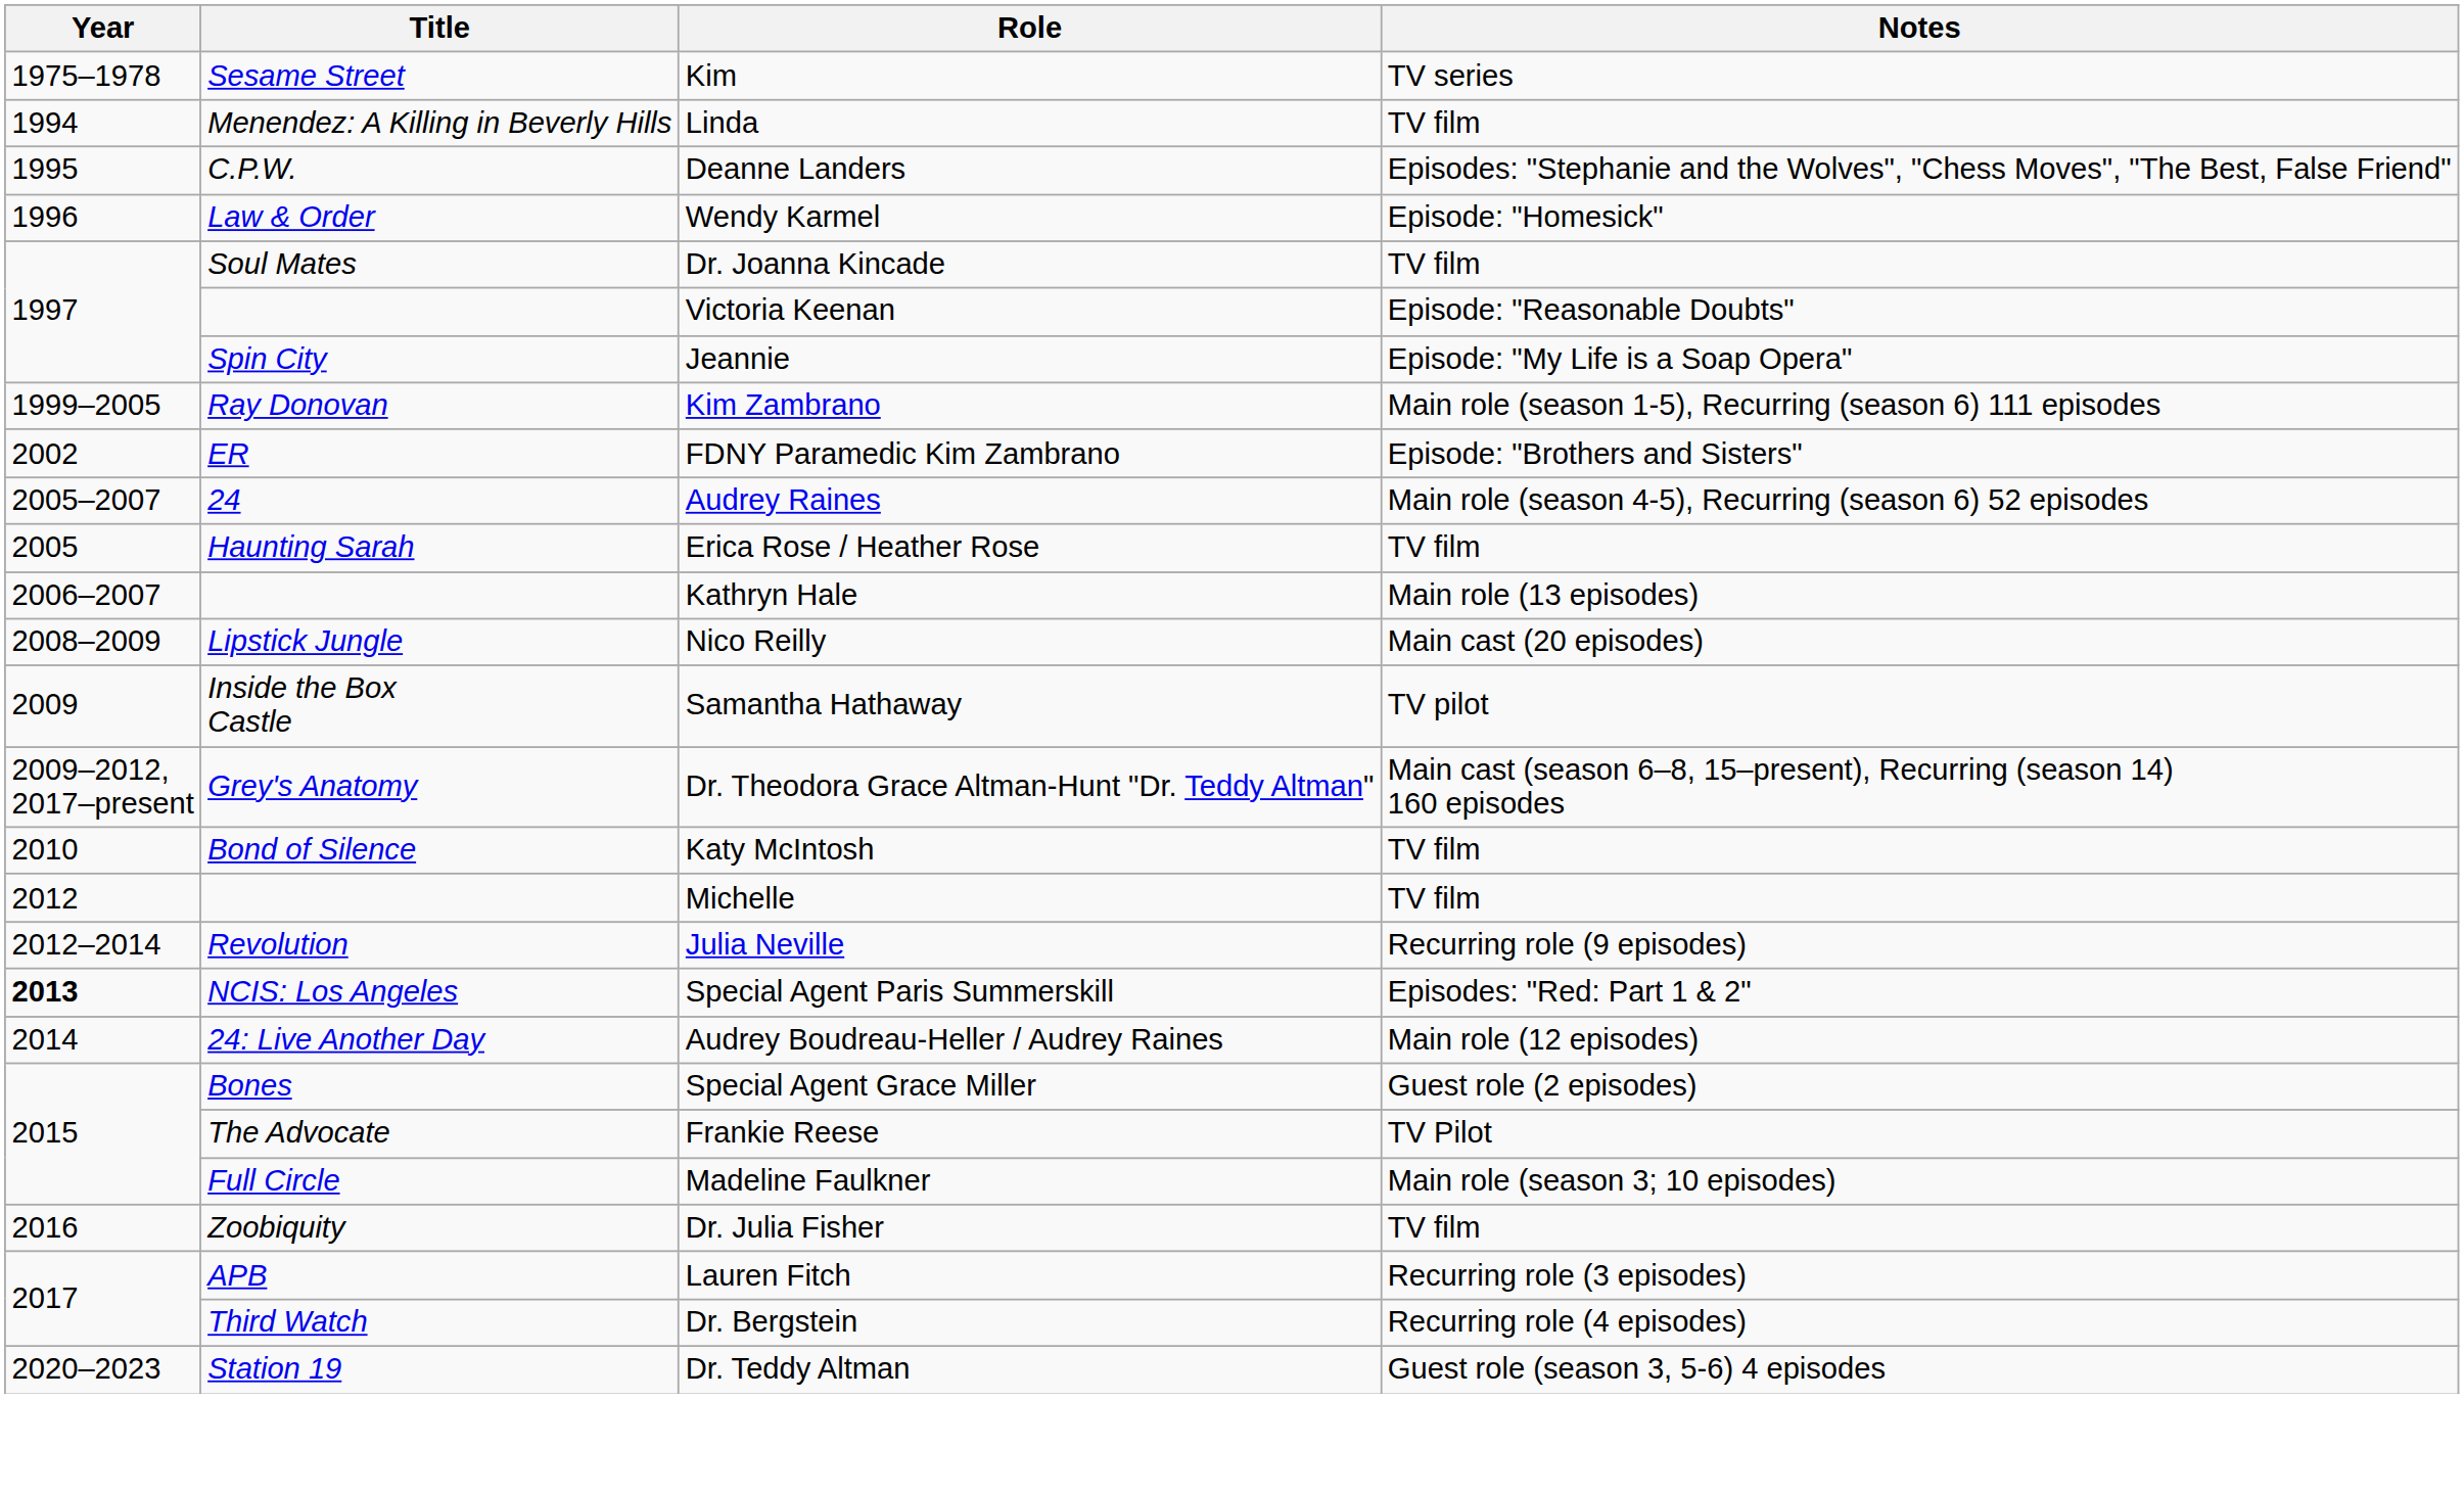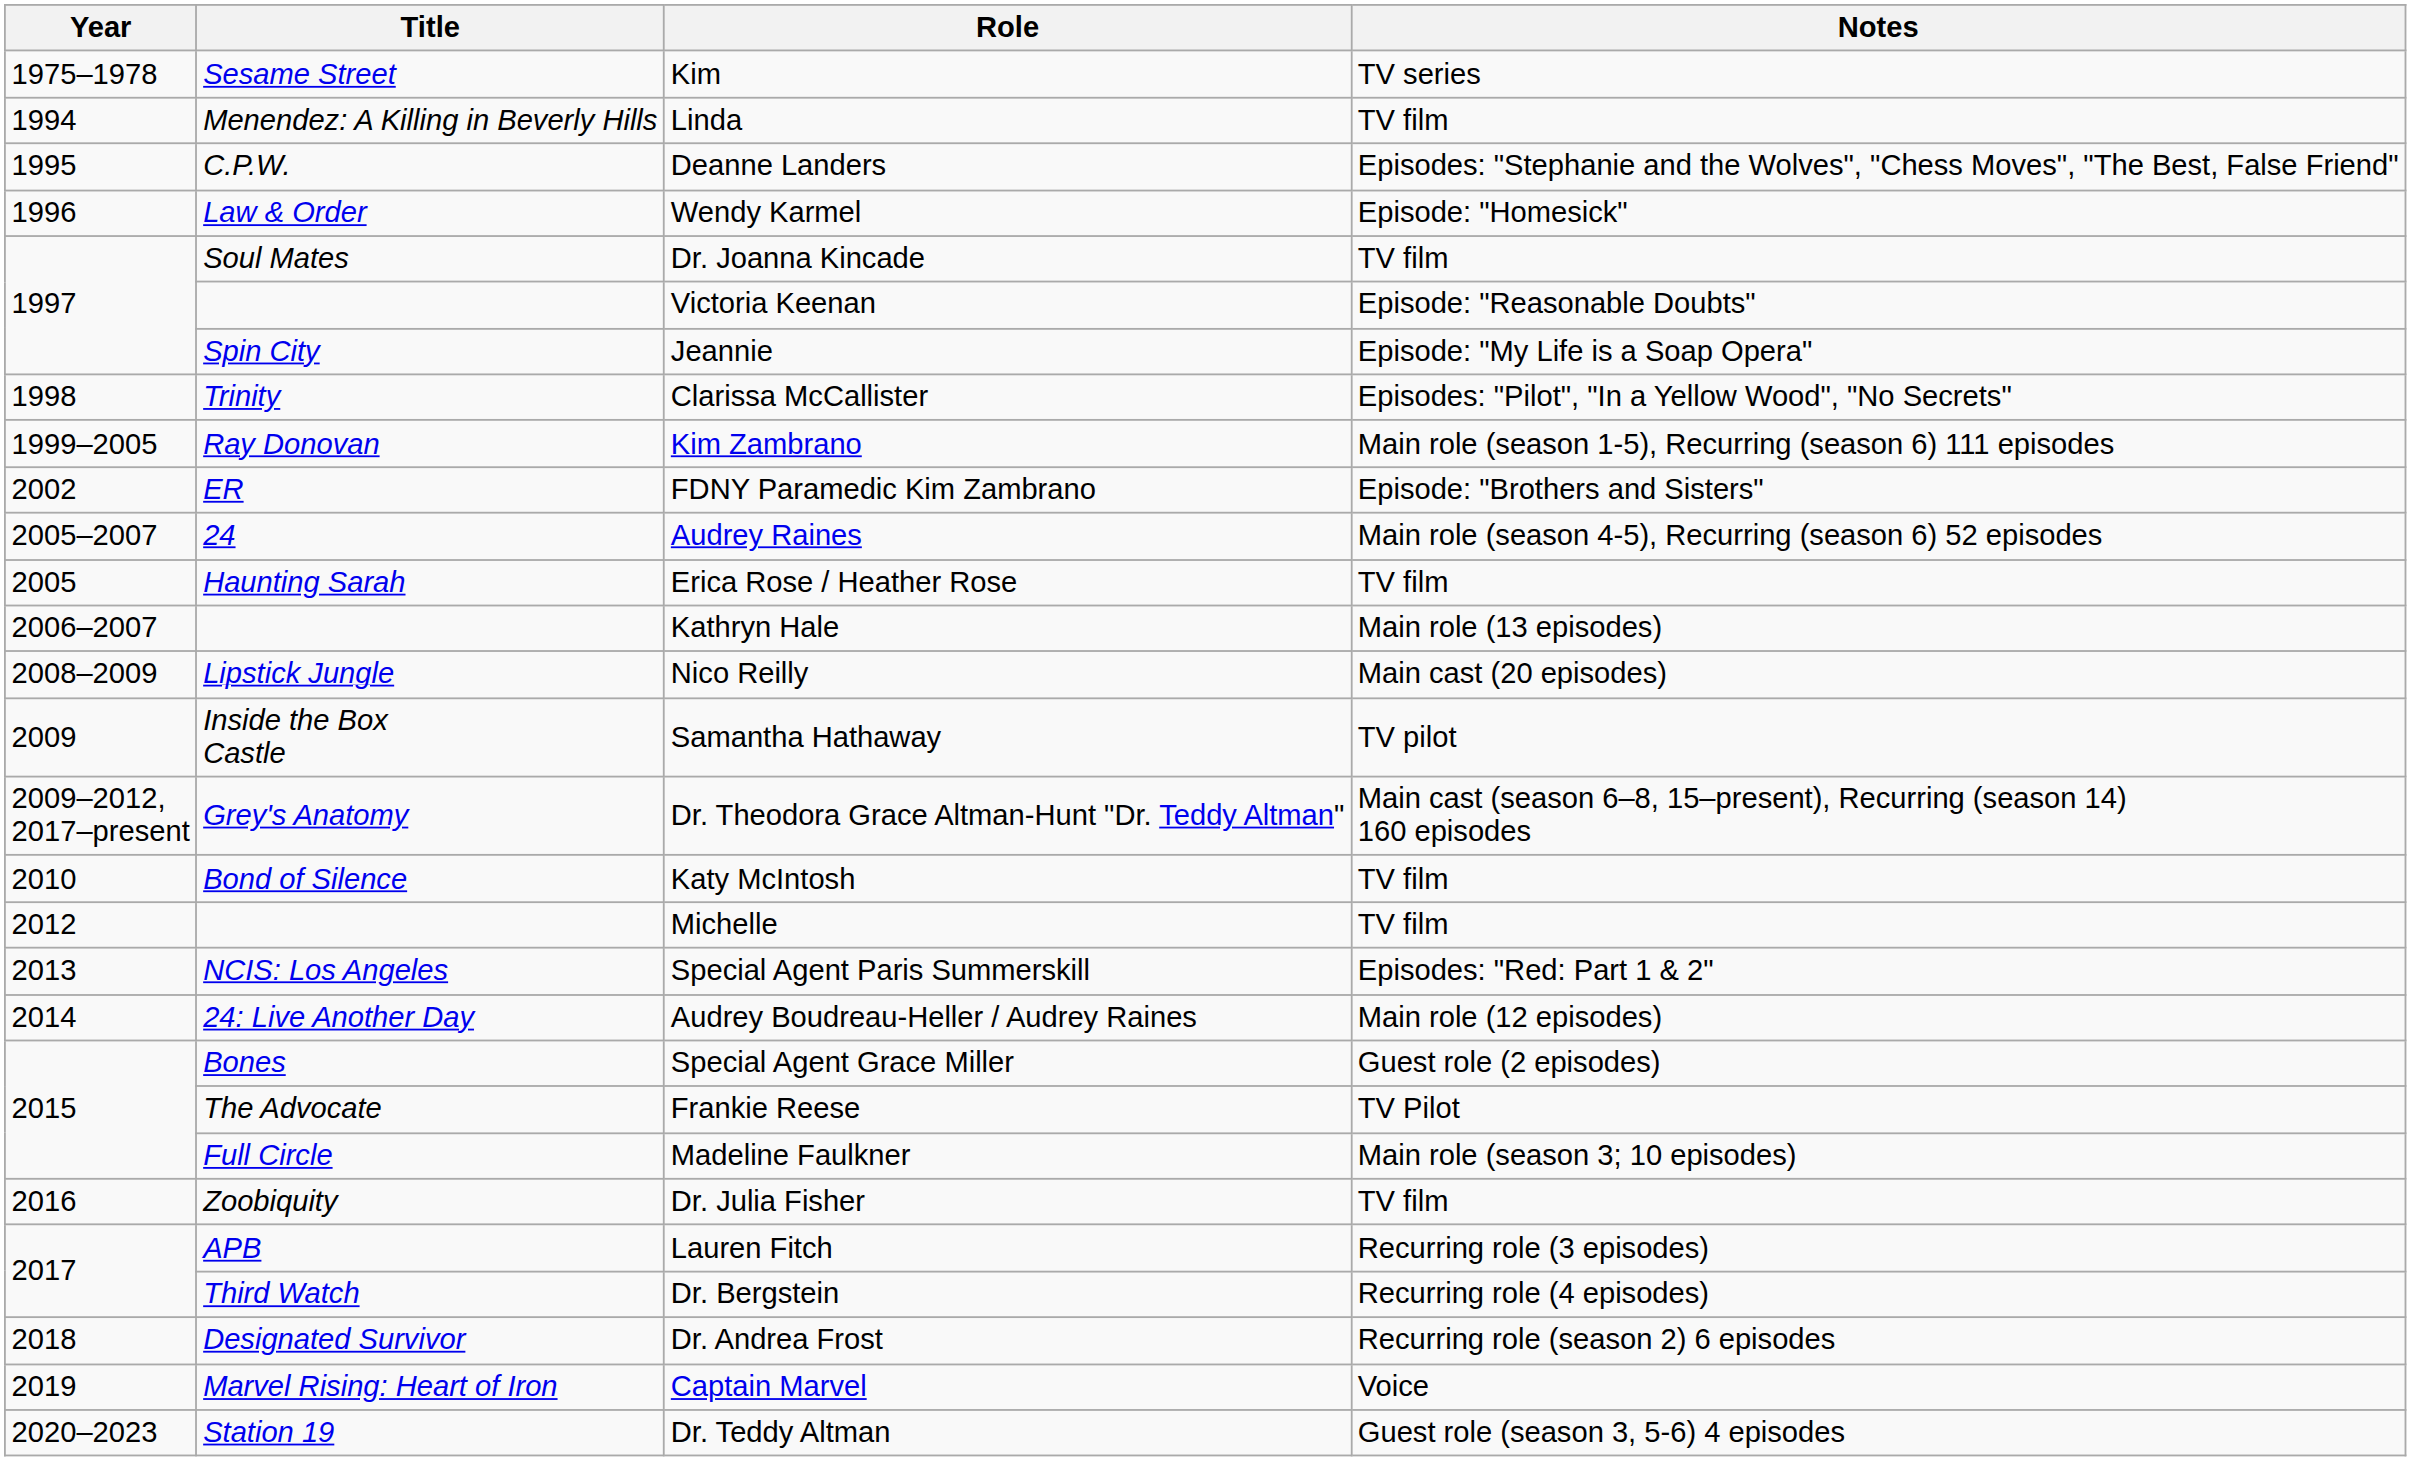 <table class="wikitable sortable">
 <tr>
 <th>Year</th>
 <th>Title</th>
 <th>Role</th>
 <th class="unsortable">Notes</th>
 </tr>
 <tr>
 <td>1975–1978</td>
 <td><em><a href='#'>Sesame Street</a></em></td>
 <td>Kim</td>
 <td>TV series</td>
 </tr>
 <tr>
 <td>1994</td>
 <td><em>Menendez: A Killing in Beverly Hills</em></td>
 <td>Linda</td>
 <td>TV film</td>
 </tr>
 <tr>
 <td>1995</td>
 <td><em>C.P.W.</em></td>
 <td>Deanne Landers</td>
 <td>Episodes: "Stephanie and the Wolves", "Chess Moves", "The Best, False Friend"</td>
 </tr>
 <tr>
 <td>1996</td>
 <td><em><a href='#'>Law & Order</a></em></td>
 <td>Wendy Karmel</td>
 <td>Episode: "Homesick"</td>
 </tr>
 <tr>
 <td rowspan="3">1997</td>
 <td><em>Soul Mates</em></td>
 <td>Dr. Joanna Kincade</td>
 <td>TV film</td>
 </tr>
 <tr>
 <td><em></em></td>
 <td>Victoria Keenan</td>
 <td>Episode: "Reasonable Doubts"</td>
 </tr>
 <tr>
 <td><em><a href='#'>Spin City</a></em></td>
 <td>Jeannie</td>
 <td>Episode: "My Life is a Soap Opera"</td>
+</tr>
+<tr>
+<td>1998</td>
+<td><em><a href='#'>Trinity</a></em></td>
+<td>Clarissa McCallister</td>
+<td>Episodes: "Pilot", "In a Yellow Wood", "No Secrets"</td>
 </tr>
 <tr>
 <td>1999–2005</td>
 <td><em><a href='#'>Ray Donovan</a></em></td>
 <td><a href='#'>Kim Zambrano</a></td>
 <td>Main role (season 1-5), Recurring (season 6) 111 episodes</td>
 </tr>
 <tr>
 <td>2002</td>
 <td><em><a href='#'>ER</a></em></td>
 <td>FDNY Paramedic Kim Zambrano</td>
 <td>Episode: "Brothers and Sisters"</td>
 </tr>
 <tr>
 <td>2005–2007</td>
 <td><em><a href='#'>24</a></em></td>
 <td><a href='#'>Audrey Raines</a></td>
 <td>Main role (season 4-5), Recurring (season 6) 52 episodes</td>
 </tr>
 <tr>
 <td>2005</td>
 <td><em><a href='#'>Haunting Sarah</a></em></td>
 <td>Erica Rose / Heather Rose</td>
 <td>TV film</td>
 </tr>
 <tr>
 <td>2006–2007</td>
 <td><em></em></td>
 <td>Kathryn Hale</td>
 <td>Main role (13 episodes)</td>
 </tr>
 <tr>
 <td>2008–2009</td>
 <td><em><a href='#'>Lipstick Jungle</a></em></td>
 <td>Nico Reilly</td>
 <td>Main cast (20 episodes)</td>
 </tr>
 <tr>
 <td>2009</td>
 <td><em>Inside the Box</em><br><em>Castle</em></td>
 <td>Samantha Hathaway</td>
 <td>TV pilot</td>
 </tr>
 <tr Castle – as capten Cloei>
 <td>2009–2012,<br> 2017–present</td>
 <td><em><a href='#'>Grey's Anatomy</a></em></td>
 <td>Dr. Theodora Grace Altman-Hunt "Dr. <a href='#'>Teddy Altman</a>"</td>
 <td>Main cast (season 6–8, 15–present), Recurring (season 14)<br>160 episodes</td>
 </tr>
 <tr>
 <td>2010</td>
 <td><em><a href='#'>Bond of Silence</a></em></td>
 <td>Katy McIntosh</td>
 <td>TV film</td>
 </tr>
 <tr>
 <td>2012</td>
 <td><em></em></td>
 <td>Michelle</td>
 <td>TV film</td>
 </tr>
 <tr>
-<td>2012–2014</td>
-<td><em><a href='#'>Revolution</a></em></td>
-<td><a href='#'>Julia Neville</a></td>
-<td>Recurring role (9 episodes)</td>
-</tr>
-<tr>
-<td><strong>2013</strong></td>
+<td>2013</td>
 <td><em><a href='#'>NCIS: Los Angeles</a></em></td>
 <td>Special Agent Paris Summerskill</td>
 <td>Episodes: "Red: Part 1 & 2"</td>
 </tr>
 <tr>
 <td>2014</td>
 <td><em><a href='#'>24: Live Another Day</a></em></td>
 <td>Audrey Boudreau-Heller / Audrey Raines</td>
 <td>Main role (12 episodes)</td>
 </tr>
 <tr>
 <td rowspan="3">2015</td>
 <td><em><a href='#'>Bones</a></em></td>
 <td>Special Agent Grace Miller</td>
 <td>Guest role (2 episodes)</td>
 </tr>
 <tr>
 <td><em>The Advocate</em></td>
 <td>Frankie Reese</td>
 <td>TV Pilot</td>
 </tr>
 <tr>
 <td><em><a href='#'>Full Circle</a></em></td>
 <td>Madeline Faulkner</td>
 <td>Main role (season 3; 10 episodes)</td>
 </tr>
 <tr>
 <td>2016</td>
 <td><em>Zoobiquity</em></td>
 <td>Dr. Julia Fisher</td>
 <td>TV film</td>
 </tr>
 <tr>
 <td rowspan="2">2017</td>
 <td><em><a href='#'>APB</a></em></td>
 <td>Lauren Fitch</td>
 <td>Recurring role (3 episodes)</td>
 </tr>
 <tr>
 <td><em><a href='#'>Third Watch</a></em></td>
 <td>Dr. Bergstein</td>
 <td>Recurring role (4 episodes)</td>
 </tr>
 <tr>
+<td>2018</td>
+<td><em><a href='#'>Designated Survivor</a></em></td>
+<td>Dr. Andrea Frost</td>
+<td>Recurring role (season 2) 6 episodes</td>
+</tr>
+<tr>
+<td>2019</td>
+<td><em><a href='#'>Marvel Rising: Heart of Iron</a></em></td>
+<td><a href='#'>Captain Marvel</a></td>
+<td>Voice</td>
+</tr>
+<tr>
 <td>2020–2023</td>
 <td><em><a href='#'>Station 19</a></em></td>
 <td>Dr. Teddy Altman</td>
 <td>Guest role (season 3, 5-6) 4 episodes</td>
 </tr>
 </table>
